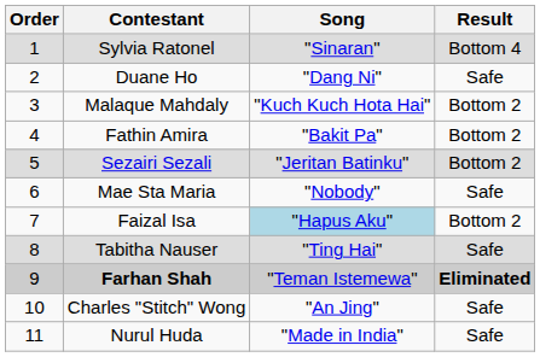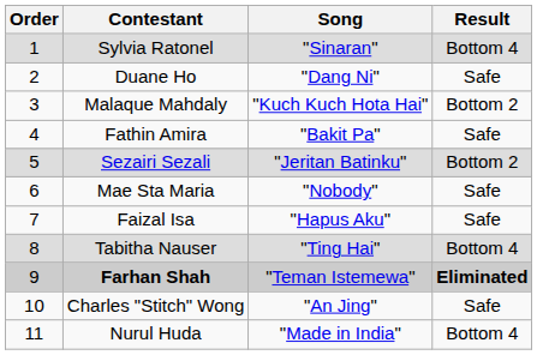 <table class="wikitable plainrowheaders" style="text-align:center;">
 <tr>
 <th scope="col">Order</th>
 <th scope="col">Contestant</th>
 <th scope="col">Song</th>
 <th scope="col">Result</th>
 </tr>
 <tr style="background:#ddd;">
 <td>1</td>
 <td>Sylvia Ratonel</td>
 <td>"<a href='#'>Sinaran</a>"</td>
 <td>Bottom 4</td>
 </tr>
 <tr>
 <td>2</td>
 <td>Duane Ho</td>
 <td>"<a href='#'>Dang Ni</a>"</td>
 <td>Safe</td>
 </tr>
 <tr>
 <td>3</td>
 <td>Malaque Mahdaly</td>
 <td>"<a href='#'>Kuch Kuch Hota Hai</a>"</td>
 <td>Bottom 2</td>
 </tr>
 <tr>
 <td>4</td>
 <td>Fathin Amira</td>
 <td>"<a href='#'>Bakit Pa</a>"</td>
-<td>Bottom 2</td>
+<td>Safe</td>
 </tr>
 <tr style="background:#ddd;">
 <td>5</td>
 <td><a href='#'>Sezairi Sezali</a></td>
 <td>"<a href='#'>Jeritan Batinku</a>"</td>
 <td>Bottom 2</td>
 </tr>
 <tr>
 <td>6</td>
 <td>Mae Sta Maria</td>
 <td>"<a href='#'>Nobody</a>"</td>
 <td>Safe</td>
 </tr>
 <tr>
 <td>7</td>
 <td>Faizal Isa</td>
-<td style="background: lightblue;">"<a href='#'>Hapus Aku</a>"</td>
-<td>Bottom 2</td>
+<td>"<a href='#'>Hapus Aku</a>"</td>
+<td>Safe</td>
 </tr>
 <tr style="background:#ddd;">
 <td>8</td>
 <td>Tabitha Nauser</td>
 <td>"<a href='#'>Ting Hai</a>"</td>
-<td>Safe</td>
+<td>Bottom 4</td>
 </tr>
 <tr style="background:#ccc;">
 <td>9</td>
 <td><strong>Farhan Shah</strong></td>
 <td>"<a href='#'>Teman Istemewa</a>"</td>
 <td><strong>Eliminated</strong></td>
 </tr>
 <tr>
 <td>10</td>
 <td>Charles "Stitch" Wong</td>
 <td>"<a href='#'>An Jing</a>"</td>
 <td>Safe</td>
 </tr>
 <tr>
 <td>11</td>
 <td>Nurul Huda</td>
 <td>"<a href='#'>Made in India</a>"</td>
-<td>Safe</td>
+<td>Bottom 4</td>
 </tr>
 </table>
